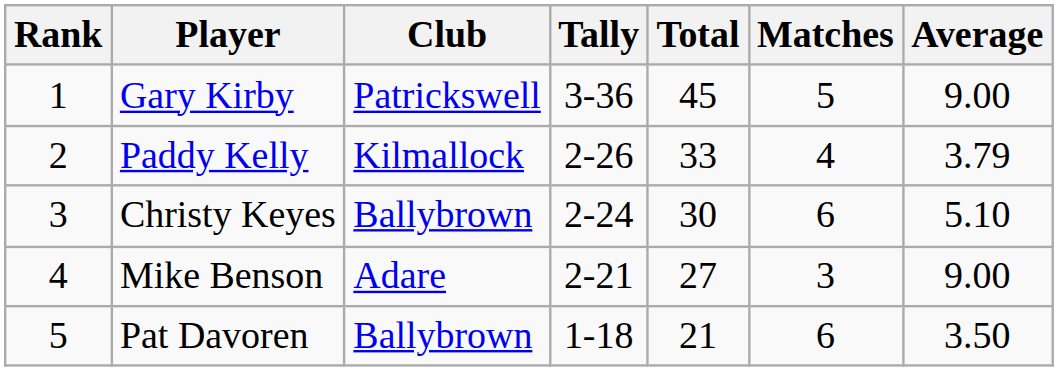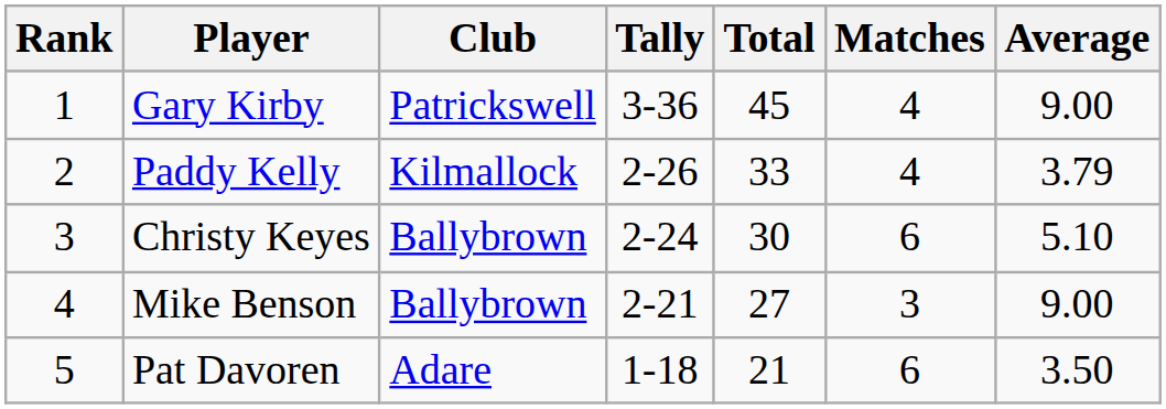 <table class="wikitable">
 <tr>
 <th>Rank</th>
 <th>Player</th>
 <th>Club</th>
 <th>Tally</th>
 <th>Total</th>
 <th>Matches</th>
 <th>Average</th>
 </tr>
 <tr>
 <td rowspan="1" style="text-align:center;">1</td>
 <td><a href='#'>Gary Kirby</a></td>
 <td><a href='#'>Patrickswell</a></td>
 <td align=center>3-36</td>
 <td align=center>45</td>
-<td align=center>5</td>
+<td align=center>4</td>
 <td align=center>9.00</td>
 </tr>
 <tr>
 <td rowspan="1" style="text-align:center;">2</td>
 <td><a href='#'>Paddy Kelly</a></td>
 <td><a href='#'>Kilmallock</a></td>
 <td align=center>2-26</td>
 <td align=center>33</td>
 <td align=center>4</td>
 <td align=center>3.79</td>
 </tr>
 <tr>
 <td rowspan="1" style="text-align:center;">3</td>
 <td>Christy Keyes</td>
 <td><a href='#'>Ballybrown</a></td>
 <td align=center>2-24</td>
 <td align=center>30</td>
 <td align=center>6</td>
 <td align=center>5.10</td>
 </tr>
 <tr>
 <td rowspan="1" style="text-align:center;">4</td>
 <td>Mike Benson</td>
-<td><a href='#'>Adare</a></td>
+<td><a href='#'>Ballybrown</a></td>
 <td align=center>2-21</td>
 <td align=center>27</td>
 <td align=center>3</td>
 <td align=center>9.00</td>
 </tr>
 <tr>
 <td rowspan="1" style="text-align:center;">5</td>
 <td>Pat Davoren</td>
-<td><a href='#'>Ballybrown</a></td>
+<td><a href='#'>Adare</a></td>
 <td align=center>1-18</td>
 <td align=center>21</td>
 <td align=center>6</td>
 <td align=center>3.50</td>
 </tr>
 </table>
